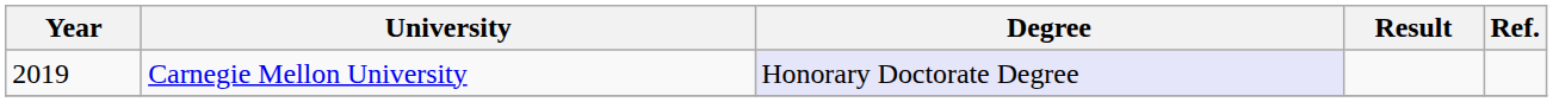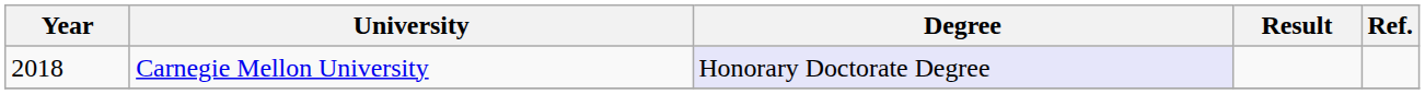 <table class=wikitable>
 <tr>
 <th scope="col" style="width:5em;">Year</th>
 <th scope="col" style="width:26em;">University</th>
 <th scope="col" style="width:25em;">Degree</th>
 <th scope="col" style="width:5em;">Result</th>
 <th>Ref.</th>
 </tr>
 <tr>
-<td>2019</td>
+<td>2018</td>
 <td><a href='#'>Carnegie Mellon University</a></td>
 <td style="background: lavender;">Honorary Doctorate Degree</td>
 <td></td>
 <td></td>
 </tr>
 <tr>
 </tr>
 </table>
